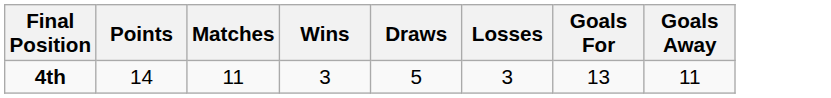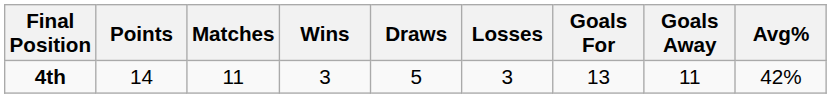 <table class="wikitable" style="font-size: 95%; text-align: center;">
 <tr>
 <th width=60>Final Position</th>
 <th width=60>Points</th>
 <th width=60>Matches</th>
 <th width=60>Wins</th>
 <th width=60>Draws</th>
 <th width=60>Losses</th>
 <th width=60>Goals For</th>
 <th width=60>Goals Away</th>
+<th width=60>Avg%</th>
 </tr>
 <tr>
 <td><strong>4th</strong></td>
 <td>14</td>
 <td>11</td>
 <td>3</td>
 <td>5</td>
 <td>3</td>
 <td>13</td>
 <td>11</td>
+<td>42%</td>
 </tr>
 </table>
